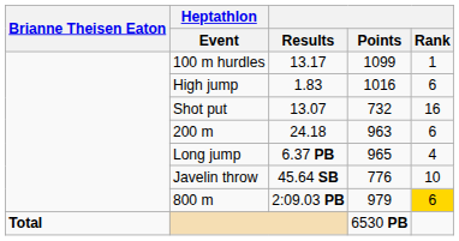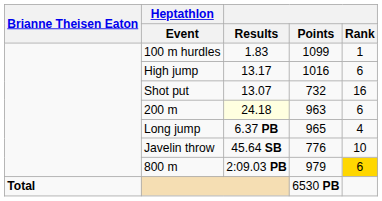 <table class=wikitable style="font-size:90%;">
 <tr>
 <th rowspan="2"><a href='#'>Brianne Theisen Eaton</a></th>
 <th><a href='#'>Heptathlon</a></th>
 <th colspan="3"></th>
 </tr>
 <tr>
 <th>Event</th>
 <th>Results</th>
 <th>Points</th>
 <th>Rank</th>
 </tr>
 <tr style="border-top: single;">
 <td rowspan="7"></td>
 <td>100 m hurdles</td>
-<td align=center>13.17</td>
+<td align=center>1.83</td>
 <td align=center>1099</td>
 <td align=center>1</td>
 </tr>
 <tr>
 <td>High jump</td>
-<td align=center>1.83</td>
+<td align=center>13.17</td>
 <td align=center>1016</td>
 <td align=center>6</td>
 </tr>
 <tr>
 <td>Shot put</td>
 <td align=center>13.07</td>
 <td align=center>732</td>
 <td align=center>16</td>
 </tr>
 <tr>
 <td>200 m</td>
-<td align=center>24.18</td>
+<td align=center style="background: lightyellow;">24.18</td>
 <td align=center>963</td>
 <td align=center>6</td>
 </tr>
 <tr>
 <td>Long jump</td>
 <td align=center>6.37 <strong>PB</strong></td>
 <td align=center>965</td>
 <td align=center>4</td>
 </tr>
 <tr>
 <td>Javelin throw</td>
 <td align=center>45.64 <strong>SB</strong></td>
 <td align=center>776</td>
 <td align=center>10</td>
 </tr>
 <tr>
 <td>800 m</td>
 <td align=center>2:09.03 <strong>PB</strong></td>
 <td align=center>979</td>
 <td align=center style="background: gold;">6</td>
 </tr>
 <tr style="border-top: single;">
 <td><strong>Total</strong></td>
 <td colspan="2" style="background:wheat;"></td>
 <td align=center>6530 <strong>PB</strong></td>
 <td align=center></td>
 </tr>
 </table>
